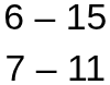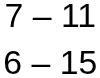 <table style="text-align:center">
 <tr>
 <th width=200></th>
 <th width=100></th>
 <th width=200></th>
 </tr>
 <tr>
 <td align=right></td>
-<td>6 – 15</td>
+<td>7 – 11</td>
 <td align=left><strong></strong></td>
 </tr>
 <tr>
 <td align=right></td>
-<td>7 – 11</td>
+<td>6 – 15</td>
 <td align=left><strong></strong></td>
 </tr>
 </table>
